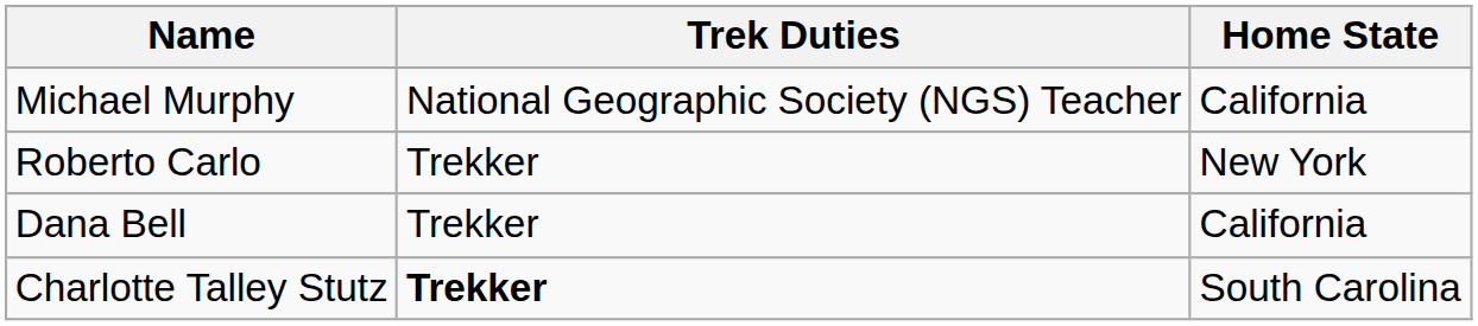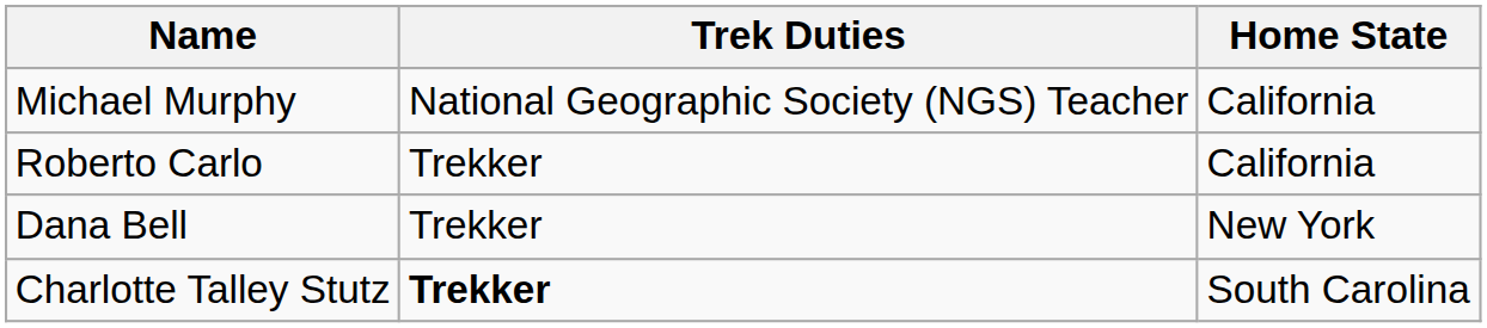 <table class="wikitable">
 <tr>
 <th>Name</th>
 <th>Trek Duties</th>
 <th>Home State</th>
 </tr>
 <tr>
 <td>Michael Murphy</td>
 <td>National Geographic Society (NGS) Teacher</td>
 <td>California</td>
 </tr>
 <tr>
 <td>Roberto Carlo</td>
 <td>Trekker</td>
-<td>New York</td>
+<td>California</td>
 </tr>
 <tr>
 <td>Dana Bell</td>
 <td>Trekker</td>
-<td>California</td>
+<td>New York</td>
 </tr>
 <tr>
 <td>Charlotte Talley Stutz</td>
 <td><strong>Trekker</strong></td>
 <td>South Carolina</td>
 </tr>
 </table>
